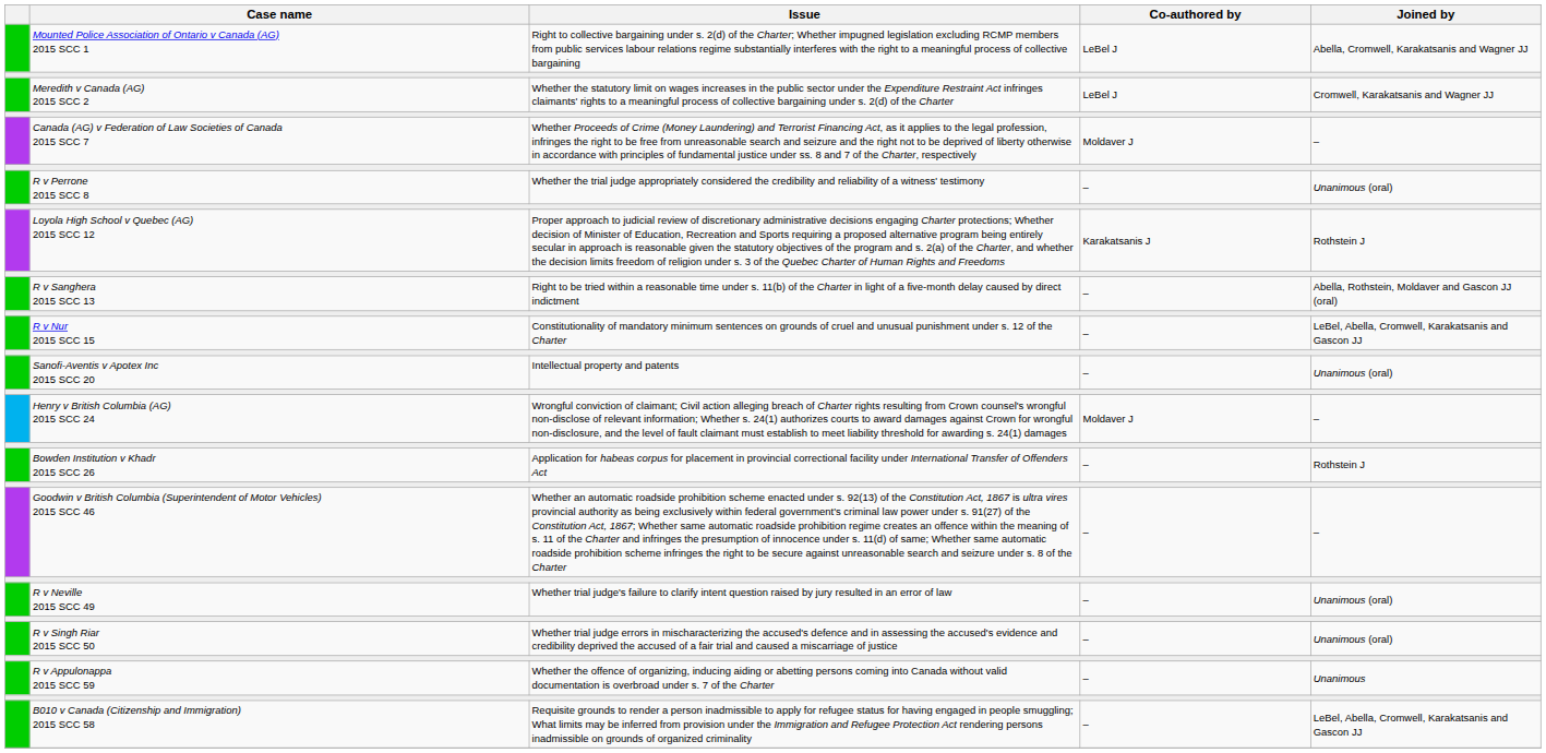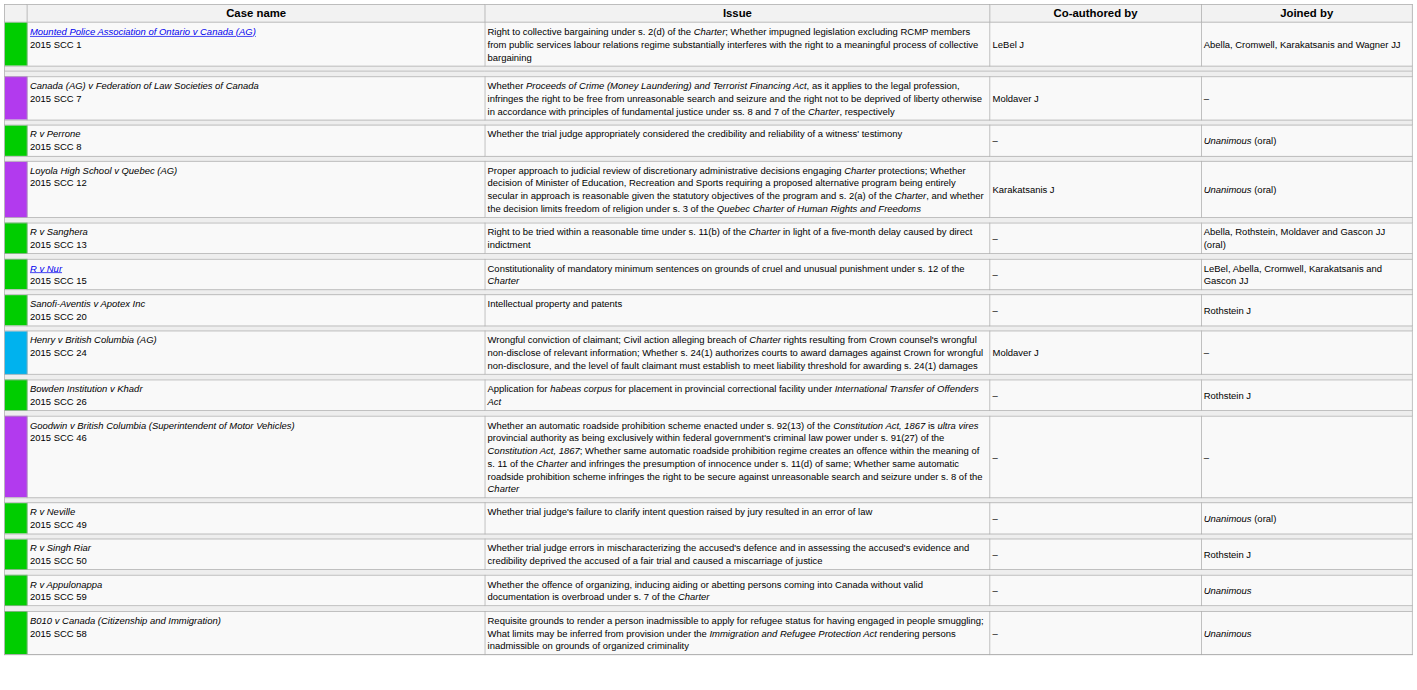 <table class="wikitable" width=100%>
 <tr bgcolor="#CCCCCC">
 <th width=25px></th>
 <th width=32.5%>Case name</th>
 <th>Issue</th>
 <th width=15%>Co-authored by</th>
 <th width=15%>Joined by</th>
 </tr>
 <tr>
 <td bgcolor="00cd00"></td>
 <td align=left valign=top><small><em><a href='#'>Mounted Police Association of Ontario v Canada (AG)</a></em><br> 2015 SCC 1 </small></td>
 <td valign=top><small> Right to collective bargaining under s. 2(d) of the <em>Charter</em>; Whether impugned legislation excluding RCMP members from public services labour relations regime substantially interferes with the right to a meaningful process of collective bargaining</small></td>
 <td><small> LeBel J</small></td>
 <td><small>  Abella, Cromwell, Karakatsanis and Wagner JJ</small></td>
 </tr>
 <tr>
 <td bgcolor=#EEEEEE colspan=5 valign=top><small></small></td>
-</tr>
-<tr>
-<td bgcolor="00cd00"></td>
-<td align=left valign=top><small><em>Meredith v Canada (AG)</em><br> 2015 SCC 2 </small></td>
-<td valign=top><small>Whether the statutory limit on wages increases in the public sector under the <em>Expenditure Restraint Act</em> infringes claimants' rights to a meaningful process of collective bargaining under s. 2(d) of the <em>Charter</em></small></td>
-<td><small> LeBel J</small></td>
-<td><small> Cromwell, Karakatsanis and Wagner JJ</small></td>
 </tr>
 <tr>
 <td bgcolor=#EEEEEE colspan=5 valign=top><small></small></td>
 </tr>
 <tr>
 <td bgcolor="B23AEE"></td>
 <td align=left valign=top><small><em>Canada (AG) v Federation of Law Societies of Canada</em><br> 2015 SCC 7 </small></td>
 <td valign=top><small>Whether <em>Proceeds of Crime (Money Laundering) and Terrorist Financing Act</em>, as it applies to the legal profession, infringes the right to be free from unreasonable search and seizure and the right not to be deprived of liberty otherwise in accordance with principles of fundamental justice under ss. 8 and 7 of the <em>Charter</em>, respectively</small></td>
 <td><small> Moldaver J</small></td>
 <td><small> –</small></td>
 </tr>
 <tr>
 <td bgcolor=#EEEEEE colspan=5 valign=top><small></small></td>
 </tr>
 <tr>
 <td bgcolor="00cd00"></td>
 <td align=left valign=top><small><em>R v Perrone</em><br> 2015 SCC 8 </small></td>
 <td valign=top><small>Whether the trial judge appropriately considered the credibility and reliability of a witness' testimony</small></td>
 <td><small> –</small></td>
 <td><small> <em>Unanimous</em> (oral)</small></td>
 </tr>
 <tr>
 <td bgcolor=#EEEEEE colspan=5 valign=top><small></small></td>
 </tr>
 <tr>
 <td bgcolor="B23AEE"></td>
 <td align=left valign=top><small><em>Loyola High School v Quebec (AG)</em><br> 2015 SCC 12 </small></td>
 <td valign=top><small>Proper approach to judicial review of discretionary administrative decisions engaging <em>Charter</em> protections; Whether decision of Minister of Education, Recreation and Sports requiring a proposed alternative program being entirely secular in approach is reasonable given the statutory objectives of the program and s. 2(a) of the <em>Charter</em>, and whether the decision limits freedom of religion under s. 3 of the <em>Quebec Charter of Human Rights and Freedoms</em></small></td>
 <td><small> Karakatsanis J</small></td>
-<td><small> Rothstein J</small></td>
+<td><small> <em>Unanimous</em> (oral)</small></td>
 </tr>
 <tr>
 <td bgcolor=#EEEEEE colspan=5 valign=top><small></small></td>
 </tr>
 <tr>
 <td bgcolor="00cd00"></td>
 <td align=left valign=top><small><em>R v Sanghera</em><br> 2015 SCC 13 </small></td>
 <td valign=top><small>Right to be tried within a reasonable time under s. 11(b) of the <em>Charter</em> in light of a five-month delay caused by direct indictment</small></td>
 <td><small> –</small></td>
 <td><small> Abella, Rothstein, Moldaver and Gascon JJ (oral)</small></td>
 </tr>
 <tr>
 <td bgcolor=#EEEEEE colspan=5 valign=top><small></small></td>
 </tr>
 <tr>
 <td bgcolor="00cd00"></td>
 <td align=left valign=top><small><em><a href='#'>R v Nur</a></em><br> 2015 SCC 15 </small></td>
 <td valign=top><small>Constitutionality of mandatory minimum sentences on grounds of cruel and unusual punishment under s. 12 of the <em>Charter</em></small></td>
 <td><small> –</small></td>
 <td><small> LeBel, Abella, Cromwell, Karakatsanis and Gascon JJ</small></td>
 </tr>
 <tr>
 <td bgcolor=#EEEEEE colspan=5 valign=top><small></small></td>
 </tr>
 <tr>
 <td bgcolor="00cd00"></td>
 <td align=left valign=top><small><em>Sanofi-Aventis v Apotex Inc</em><br> 2015 SCC 20 </small></td>
 <td valign=top><small>Intellectual property and patents</small></td>
 <td><small> –</small></td>
-<td><small> <em>Unanimous</em> (oral)</small></td>
+<td><small> Rothstein J</small></td>
 </tr>
 <tr>
 <td bgcolor=#EEEEEE colspan=5 valign=top><small></small></td>
 </tr>
 <tr>
 <td bgcolor="00B2EE"></td>
 <td align=left valign=top><small><em>Henry v British Columbia (AG)</em><br> 2015 SCC 24 </small></td>
 <td valign=top><small>Wrongful conviction of claimant; Civil action alleging breach of <em>Charter</em> rights resulting from Crown counsel's wrongful non-disclose of relevant information; Whether s. 24(1) authorizes courts to award damages against Crown for wrongful non-disclosure, and the level of fault claimant must establish to meet liability threshold for awarding s. 24(1) damages</small></td>
 <td><small> Moldaver J</small></td>
 <td><small> –</small></td>
 </tr>
 <tr>
 <td bgcolor=#EEEEEE colspan=5 valign=top><small></small></td>
 </tr>
 <tr>
 <td bgcolor="00cd00"></td>
 <td align=left valign=top><small><em>Bowden Institution v Khadr</em><br> 2015 SCC 26 </small></td>
 <td valign=top><small>Application for <em>habeas corpus</em> for placement in provincial correctional facility under <em>International Transfer of Offenders Act</em></small></td>
 <td><small> –</small></td>
 <td><small> Rothstein J</small></td>
 </tr>
 <tr>
 <td bgcolor=#EEEEEE colspan=5 valign=top><small></small></td>
 </tr>
 <tr>
 <td bgcolor="B23AEE"></td>
 <td align=left valign=top><small><em>Goodwin v British Columbia (Superintendent of Motor Vehicles)</em><br> 2015 SCC 46 </small></td>
 <td valign=top><small>Whether an automatic roadside prohibition scheme enacted under s. 92(13) of the <em>Constitution Act, 1867</em> is <em>ultra vires</em> provincial authority as being exclusively within federal government's criminal law power under s. 91(27) of the <em>Constitution Act, 1867</em>; Whether same automatic roadside prohibition regime creates an offence within the meaning of s. 11 of the <em>Charter</em> and infringes the presumption of innocence under s. 11(d) of same; Whether same automatic roadside prohibition scheme infringes the right to be secure against unreasonable search and seizure under s. 8 of the <em>Charter</em></small></td>
 <td><small> –</small></td>
 <td><small> –</small></td>
 </tr>
 <tr>
 <td bgcolor=#EEEEEE colspan=5 valign=top><small></small></td>
 </tr>
 <tr>
 <td bgcolor="00cd00"></td>
 <td align=left valign=top><small><em>R v Neville</em><br> 2015 SCC 49 </small></td>
 <td valign=top><small>Whether trial judge's failure to clarify intent question raised by jury resulted in an error of law</small></td>
 <td><small> –</small></td>
 <td><small> <em>Unanimous</em> (oral)</small></td>
 </tr>
 <tr>
 <td bgcolor=#EEEEEE colspan=5 valign=top><small></small></td>
 </tr>
 <tr>
 <td bgcolor="00cd00"></td>
 <td align=left valign=top><small><em>R v Singh Riar</em><br> 2015 SCC 50 </small></td>
 <td valign=top><small> Whether trial judge errors in mischaracterizing the accused's defence and in assessing the accused's evidence and credibility deprived the accused of a fair trial and caused a miscarriage of justice</small></td>
 <td><small> –</small></td>
-<td><small> <em>Unanimous</em> (oral)</small></td>
+<td><small> Rothstein J</small></td>
 </tr>
 <tr>
 <td bgcolor=#EEEEEE colspan=5 valign=top><small></small></td>
 </tr>
 <tr>
 <td bgcolor="00cd00"></td>
 <td align=left valign=top><small><em>R v Appulonappa</em><br> 2015 SCC 59 </small></td>
 <td valign=top><small> Whether the offence of organizing, inducing aiding or abetting persons coming into Canada without valid documentation is overbroad under s. 7 of the <em>Charter</em></small></td>
 <td><small> –</small></td>
 <td><small> <em>Unanimous</em></small></td>
 </tr>
 <tr>
 <td bgcolor=#EEEEEE colspan=5 valign=top><small></small></td>
 </tr>
 <tr>
 <td bgcolor="00cd00"></td>
 <td align=left valign=top><small><em>B010 v Canada (Citizenship and Immigration)</em><br> 2015 SCC 58 </small></td>
 <td valign=top><small> Requisite grounds to render a person inadmissible to apply for refugee status for having engaged in people smuggling; What limits may be inferred from provision under the <em>Immigration and Refugee Protection Act</em> rendering persons inadmissible on grounds of organized criminality</small></td>
 <td><small> –</small></td>
-<td><small> LeBel, Abella, Cromwell, Karakatsanis and Gascon JJ</small></td>
+<td><small> <em>Unanimous</em></small></td>
 </tr>
 <tr>
 </tr>
 </table>
